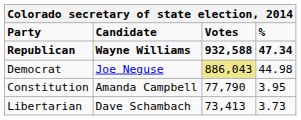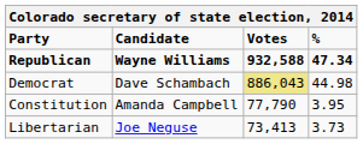 <table class="wikitable">
 <tr>
 <th colspan="4">Colorado secretary of state election, 2014</th>
 </tr>
 <tr>
 <td><strong>Party</strong></td>
 <td><strong>Candidate</strong></td>
 <td><strong>Votes</strong></td>
 <td><strong>%</strong></td>
 </tr>
 <tr>
 <td><strong>Republican</strong></td>
 <td><strong>Wayne Williams</strong></td>
 <td><strong>932,588</strong></td>
 <td><strong>47.34</strong></td>
 </tr>
 <tr>
 <td>Democrat</td>
-<td><a href='#'>Joe Neguse</a></td>
+<td>Dave Schambach</td>
 <td style="background: khaki;">886,043</td>
 <td>44.98</td>
 </tr>
 <tr>
 <td>Constitution</td>
 <td>Amanda Campbell</td>
 <td>77,790</td>
 <td>3.95</td>
 </tr>
 <tr>
 <td>Libertarian</td>
-<td>Dave Schambach</td>
+<td><a href='#'>Joe Neguse</a></td>
 <td>73,413</td>
 <td>3.73</td>
 </tr>
 </table>
